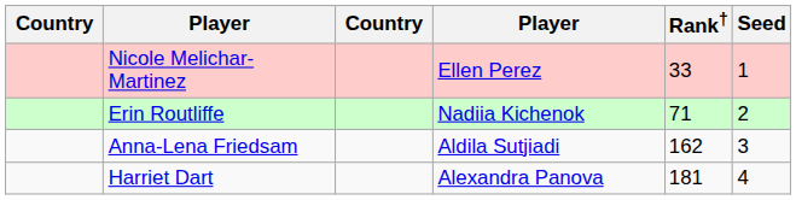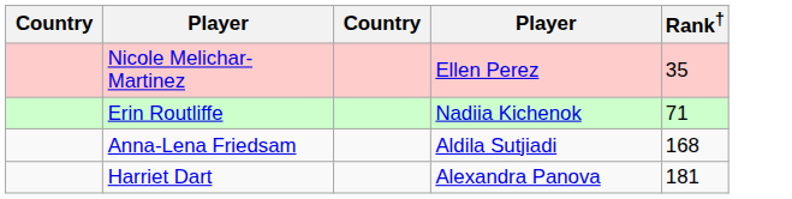 <table class="sortable wikitable">
 <tr>
 <th width="70">Country</th>
 <th width="175">Player</th>
 <th width="70">Country</th>
 <th width="175">Player</th>
 <th>Rank<sup>†</sup></th>
-<th>Seed</th>
 </tr>
 <tr bgcolor=#fcc>
 <td></td>
 <td><a href='#'>Nicole Melichar-Martinez</a></td>
 <td></td>
 <td><a href='#'>Ellen Perez</a></td>
-<td>33</td>
-<td>1</td>
+<td>35</td>
 </tr>
 <tr bgcolor=#cfc>
 <td></td>
 <td><a href='#'>Erin Routliffe</a></td>
 <td></td>
 <td><a href='#'>Nadiia Kichenok</a></td>
 <td>71</td>
-<td>2</td>
 </tr>
 <tr>
 <td></td>
 <td><a href='#'>Anna-Lena Friedsam</a></td>
 <td></td>
 <td><a href='#'>Aldila Sutjiadi</a></td>
-<td>162</td>
-<td>3</td>
+<td>168</td>
 </tr>
 <tr>
 <td></td>
 <td><a href='#'>Harriet Dart</a></td>
 <td></td>
 <td><a href='#'>Alexandra Panova</a></td>
 <td>181</td>
-<td>4</td>
 </tr>
 </table>
